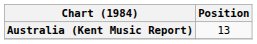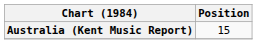 <table class="wikitable sortable plainrowheaders">
 <tr>
 <th scope="col">Chart (1984)</th>
 <th scope="col">Position</th>
 </tr>
 <tr>
 <th scope="row">Australia (Kent Music Report)</th>
-<td style="text-align:center;">13</td>
+<td style="text-align:center;">15</td>
 </tr>
 <tr>
 </tr>
 </table>
